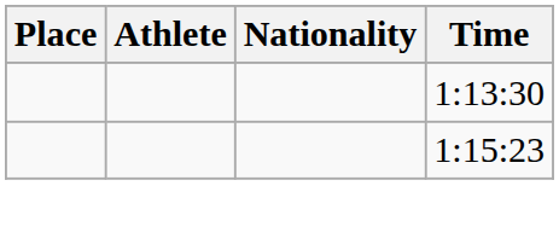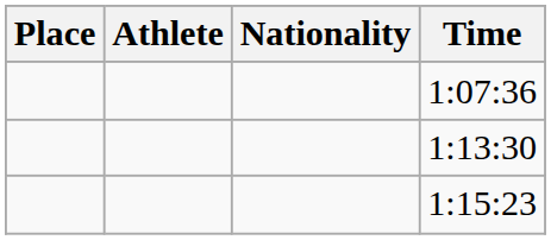 <table class="wikitable sortable">
 <tr>
 <th scope="col">Place</th>
 <th scope="col">Athlete</th>
 <th scope="col">Nationality</th>
 <th scope="col">Time</th>
+</tr>
+<tr>
+<td></td>
+<td></td>
+<td></td>
+<td>1:07:36</td>
 </tr>
 <tr>
 <td></td>
 <td></td>
 <td></td>
 <td>1:13:30</td>
 </tr>
 <tr>
 <td></td>
 <td></td>
 <td></td>
 <td>1:15:23</td>
 </tr>
 </table>
